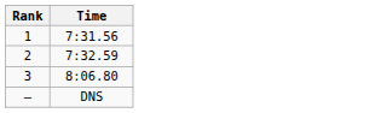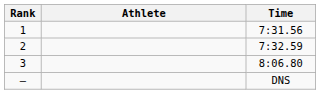 <table class=wikitable style="text-align:center">
 <tr>
 <th width=40>Rank</th>
+<th width=250>Athlete</th>
 <th width=80>Time</th>
 </tr>
 <tr>
 <td>1</td>
+<td align=left></td>
 <td>7:31.56</td>
 </tr>
 <tr>
 <td>2</td>
+<td align=left></td>
 <td>7:32.59</td>
 </tr>
 <tr>
 <td>3</td>
+<td align=left></td>
 <td>8:06.80</td>
 </tr>
 <tr>
 <td>—</td>
+<td align=left></td>
 <td>DNS</td>
 </tr>
 </table>
